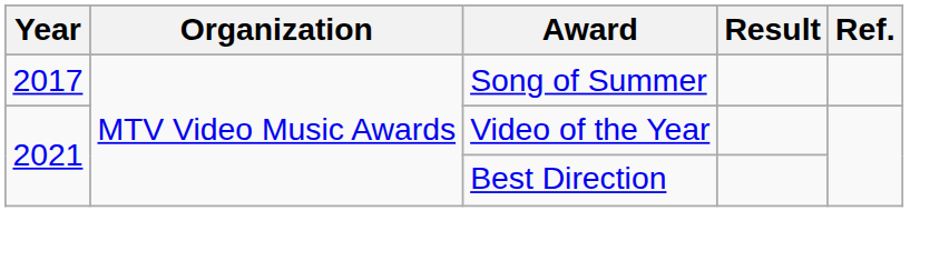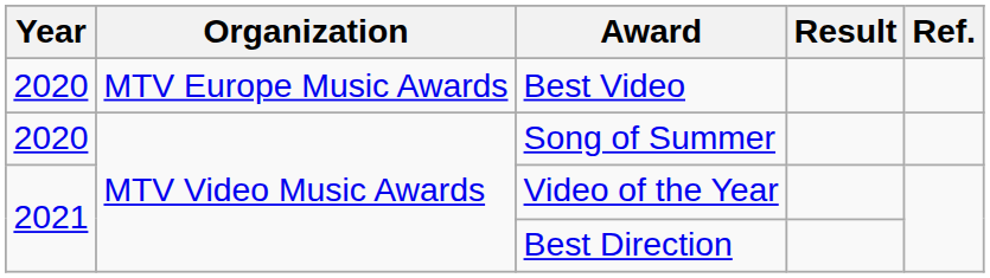 <table class="wikitable plainrowheaders">
 <tr>
 <th>Year</th>
 <th>Organization</th>
 <th>Award</th>
 <th>Result</th>
 <th>Ref.</th>
 </tr>
 <tr>
-<td><a href='#'>2017</a></td>
+<td><a href='#'>2020</a></td>
+<td><a href='#'>MTV Europe Music Awards</a></td>
+<td><a href='#'>Best Video</a></td>
+<td></td>
+<td></td>
+</tr>
+<tr>
+<td><a href='#'>2020</a></td>
 <td rowspan="3"><a href='#'>MTV Video Music Awards</a></td>
 <td><a href='#'>Song of Summer</a></td>
 <td></td>
 <td></td>
 </tr>
 <tr>
 <td rowspan="2"><a href='#'>2021</a></td>
 <td><a href='#'>Video of the Year</a></td>
 <td></td>
 <td rowspan="2"></td>
 </tr>
 <tr>
 <td><a href='#'>Best Direction</a></td>
 <td></td>
 </tr>
 </table>
